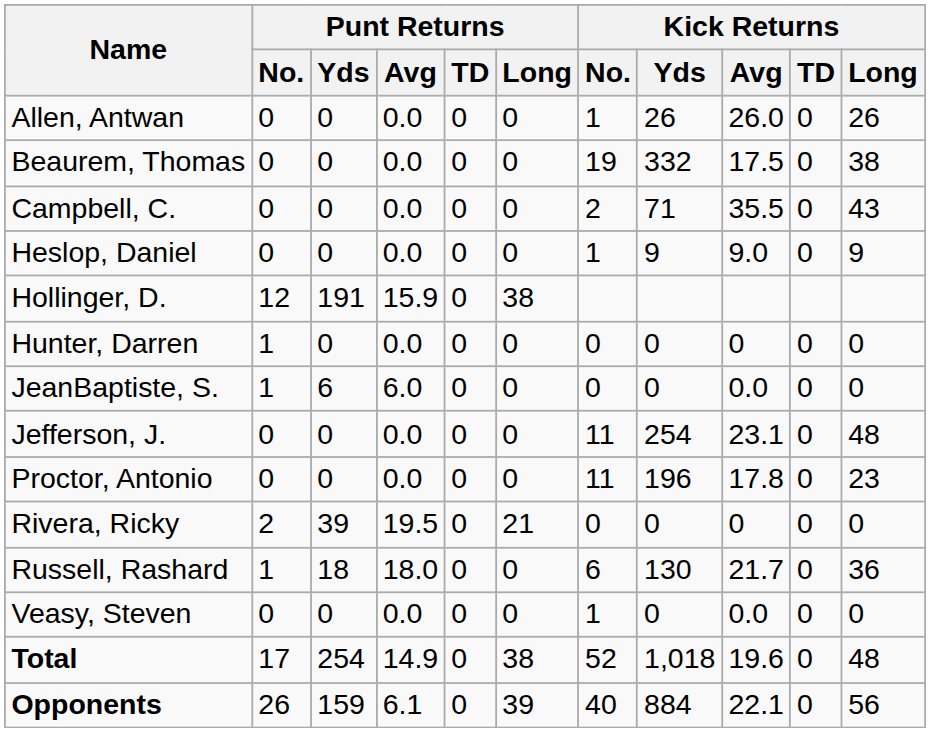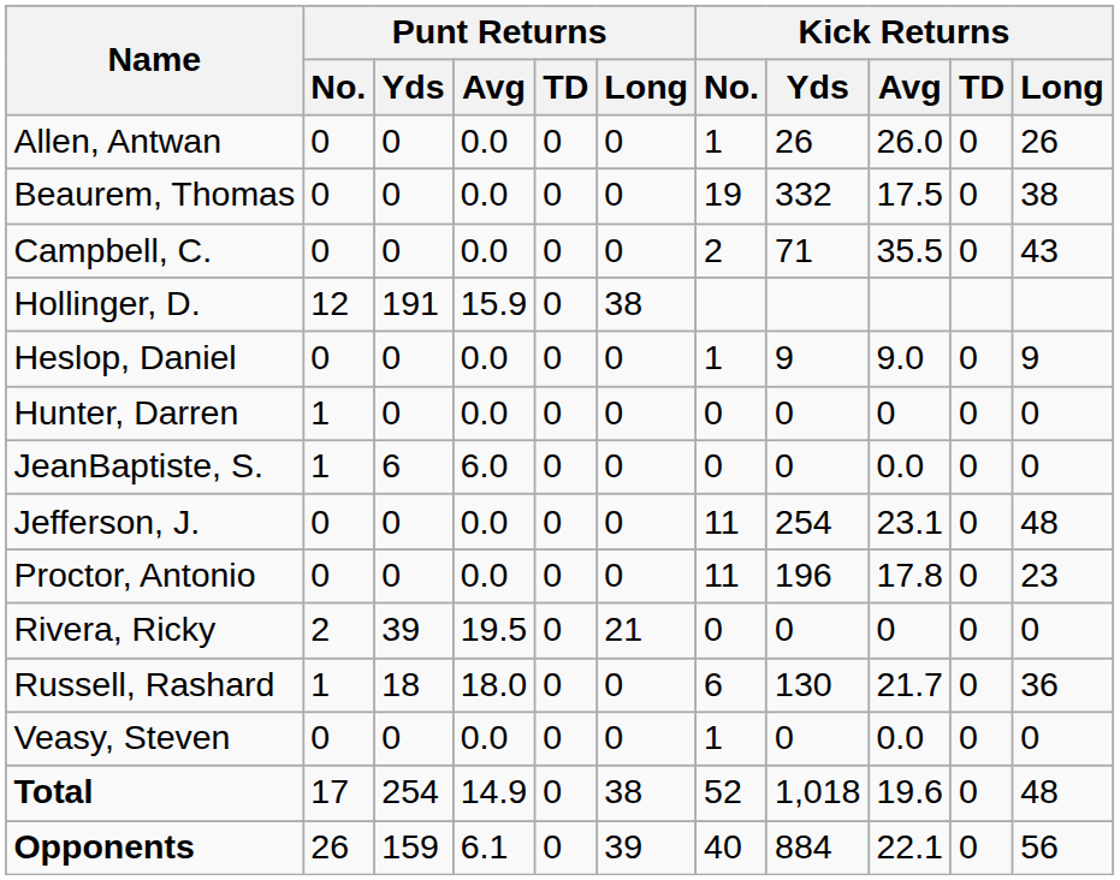 <table class="wikitable" style="white-space:nowrap;">
 <tr>
 <th rowspan="2">Name</th>
 <th colspan="5">Punt Returns</th>
 <th colspan="5">Kick Returns</th>
 </tr>
 <tr>
 <th>No.</th>
 <th>Yds</th>
 <th>Avg</th>
 <th>TD</th>
 <th>Long</th>
 <th>No.</th>
 <th>Yds</th>
 <th>Avg</th>
 <th>TD</th>
 <th>Long</th>
 </tr>
 <tr>
 <td>Allen, Antwan</td>
 <td>0</td>
 <td>0</td>
 <td>0.0</td>
 <td>0</td>
 <td>0</td>
 <td>1</td>
 <td>26</td>
 <td>26.0</td>
 <td>0</td>
 <td>26</td>
 </tr>
 <tr>
 <td>Beaurem, Thomas</td>
 <td>0</td>
 <td>0</td>
 <td>0.0</td>
 <td>0</td>
 <td>0</td>
 <td>19</td>
 <td>332</td>
 <td>17.5</td>
 <td>0</td>
 <td>38</td>
 </tr>
 <tr>
 <td>Campbell, C.</td>
 <td>0</td>
 <td>0</td>
 <td>0.0</td>
 <td>0</td>
 <td>0</td>
 <td>2</td>
 <td>71</td>
 <td>35.5</td>
 <td>0</td>
 <td>43</td>
 </tr>
 <tr>
+<td>Hollinger, D.</td>
+<td>12</td>
+<td>191</td>
+<td>15.9</td>
+<td>0</td>
+<td>38</td>
+<td></td>
+<td></td>
+<td></td>
+<td></td>
+<td></td>
+</tr>
+<tr>
 <td>Heslop, Daniel</td>
 <td>0</td>
 <td>0</td>
 <td>0.0</td>
 <td>0</td>
 <td>0</td>
 <td>1</td>
 <td>9</td>
 <td>9.0</td>
 <td>0</td>
 <td>9</td>
-</tr>
-<tr>
-<td>Hollinger, D.</td>
-<td>12</td>
-<td>191</td>
-<td>15.9</td>
-<td>0</td>
-<td>38</td>
-<td></td>
-<td></td>
-<td></td>
-<td></td>
-<td></td>
 </tr>
 <tr>
 <td>Hunter, Darren</td>
 <td>1</td>
 <td>0</td>
 <td>0.0</td>
 <td>0</td>
 <td>0</td>
 <td>0</td>
 <td>0</td>
 <td>0</td>
 <td>0</td>
 <td>0</td>
 </tr>
 <tr>
 <td>JeanBaptiste, S.</td>
 <td>1</td>
 <td>6</td>
 <td>6.0</td>
 <td>0</td>
 <td>0</td>
 <td>0</td>
 <td>0</td>
 <td>0.0</td>
 <td>0</td>
 <td>0</td>
 </tr>
 <tr>
 <td>Jefferson, J.</td>
 <td>0</td>
 <td>0</td>
 <td>0.0</td>
 <td>0</td>
 <td>0</td>
 <td>11</td>
 <td>254</td>
 <td>23.1</td>
 <td>0</td>
 <td>48</td>
 </tr>
 <tr>
 <td>Proctor, Antonio</td>
 <td>0</td>
 <td>0</td>
 <td>0.0</td>
 <td>0</td>
 <td>0</td>
 <td>11</td>
 <td>196</td>
 <td>17.8</td>
 <td>0</td>
 <td>23</td>
 </tr>
 <tr>
 <td>Rivera, Ricky</td>
 <td>2</td>
 <td>39</td>
 <td>19.5</td>
 <td>0</td>
 <td>21</td>
 <td>0</td>
 <td>0</td>
 <td>0</td>
 <td>0</td>
 <td>0</td>
 </tr>
 <tr>
 <td>Russell, Rashard</td>
 <td>1</td>
 <td>18</td>
 <td>18.0</td>
 <td>0</td>
 <td>0</td>
 <td>6</td>
 <td>130</td>
 <td>21.7</td>
 <td>0</td>
 <td>36</td>
 </tr>
 <tr>
 <td>Veasy, Steven</td>
 <td>0</td>
 <td>0</td>
 <td>0.0</td>
 <td>0</td>
 <td>0</td>
 <td>1</td>
 <td>0</td>
 <td>0.0</td>
 <td>0</td>
 <td>0</td>
 </tr>
 <tr>
 <td><strong>Total</strong></td>
 <td>17</td>
 <td>254</td>
 <td>14.9</td>
 <td>0</td>
 <td>38</td>
 <td>52</td>
 <td>1,018</td>
 <td>19.6</td>
 <td>0</td>
 <td>48</td>
 </tr>
 <tr>
 <td><strong>Opponents</strong></td>
 <td>26</td>
 <td>159</td>
 <td>6.1</td>
 <td>0</td>
 <td>39</td>
 <td>40</td>
 <td>884</td>
 <td>22.1</td>
 <td>0</td>
 <td>56</td>
 </tr>
 </table>
